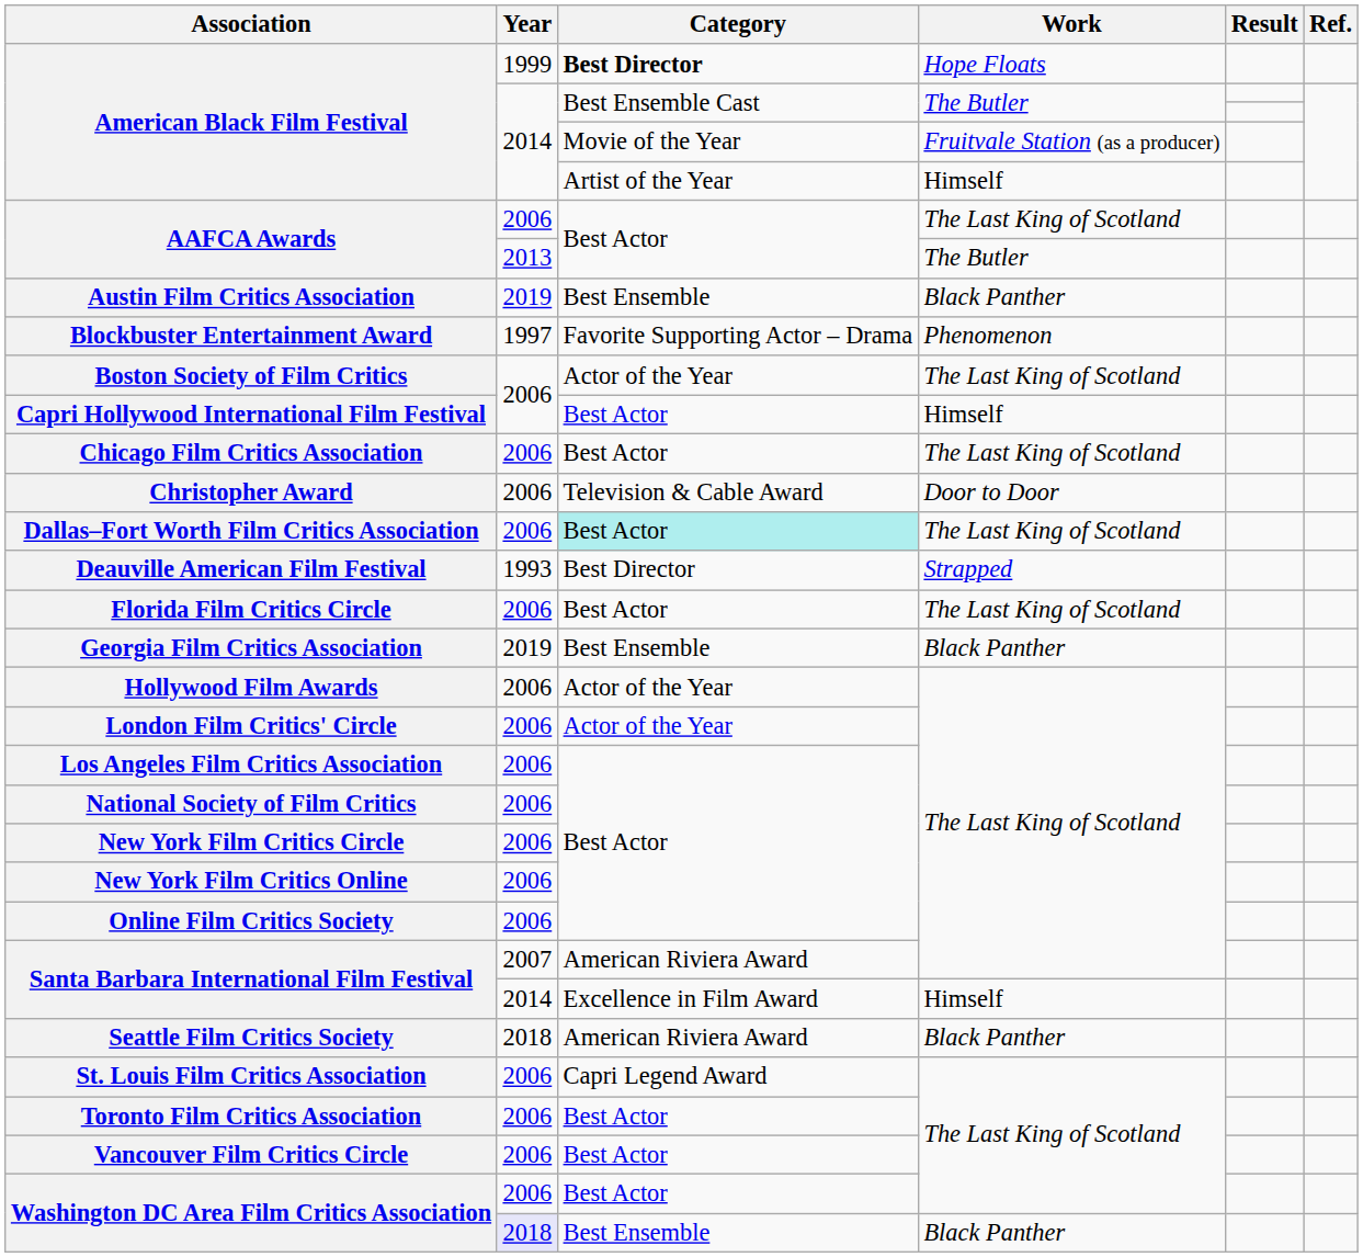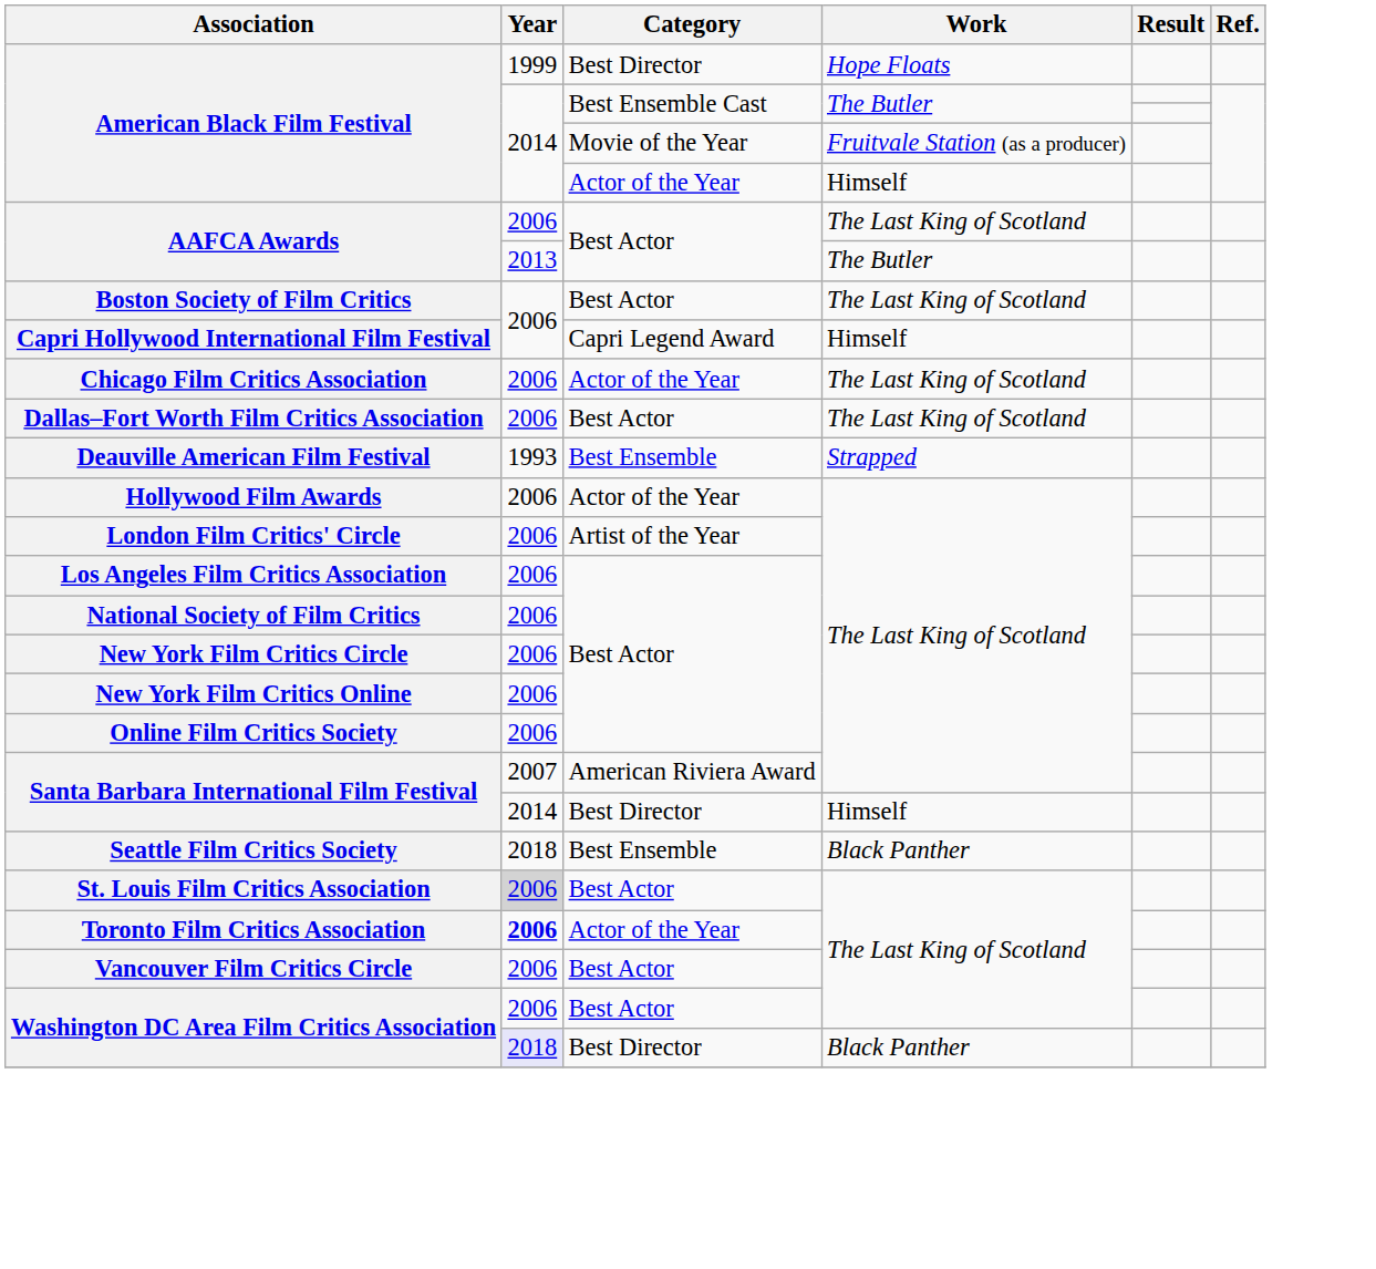 <table class="wikitable">
 <tr>
 <th>Association</th>
 <th>Year</th>
 <th>Category</th>
 <th>Work</th>
 <th>Result</th>
 <th>Ref.</th>
 </tr>
 <tr>
 <th scope="row" rowspan="5"><a href='#'>American Black Film Festival</a></th>
 <td rowspan="1">1999</td>
-<td><strong>Best Director</strong></td>
+<td>Best Director</td>
 <td rowspan="1"><em><a href='#'>Hope Floats</a></em></td>
 <td></td>
 <td rowspan="1"></td>
 </tr>
 <tr>
 <td rowspan="4">2014</td>
 <td rowspan="2">Best Ensemble Cast</td>
 <td rowspan="2"><em><a href='#'>The Butler</a></em></td>
 <td></td>
 <td rowspan="4"></td>
 </tr>
 <tr>
 <td></td>
 </tr>
 <tr>
 <td>Movie of the Year</td>
 <td><em><a href='#'>Fruitvale Station</a></em> <small>(as a producer)</small></td>
 <td></td>
 </tr>
 <tr>
-<td>Artist of the Year</td>
+<td rowspan="1"><a href='#'>Actor of the Year</a></td>
 <td rowspan="1">Himself</td>
 <td></td>
 </tr>
 <tr>
 <th scope="row" rowspan="2"><a href='#'>AAFCA Awards</a></th>
 <td rowspan="1"><a href='#'>2006</a></td>
 <td rowspan="2">Best Actor</td>
 <td rowspan="1"><em>The Last King of Scotland</em></td>
 <td></td>
 <td rowspan="1"></td>
 </tr>
 <tr>
 <td><a href='#'>2013</a></td>
 <td><em>The Butler</em></td>
 <td></td>
 <td></td>
 </tr>
 <tr>
-<th scope="row" rowspan="1" style="text-align:center;"><a href='#'>Austin Film Critics Association</a></th>
-<td rowspan="1"><a href='#'>2019</a></td>
-<td>Best Ensemble</td>
-<td><em>Black Panther</em></td>
-<td></td>
-<td style="text-align:center;" rowspan="1"></td>
-</tr>
-<tr>
-<th scope="row" rowspan="1"><a href='#'>Blockbuster Entertainment Award</a></th>
-<td rowspan="1">1997</td>
-<td rowspan="1">Favorite Supporting Actor – Drama</td>
-<td rowspan="1"><em>Phenomenon</em></td>
-<td></td>
-<td rowspan="1"></td>
-</tr>
-<tr>
 <th scope="row" rowspan="1"><a href='#'>Boston Society of Film Critics</a></th>
 <td rowspan="2">2006</td>
-<td rowspan="1">Actor of the Year</td>
+<td rowspan="1">Best Actor</td>
 <td rowspan="1"><em>The Last King of Scotland</em></td>
 <td></td>
 <td rowspan="1"></td>
 </tr>
 <tr>
 <th scope="row" rowspan="1"><a href='#'>Capri Hollywood International Film Festival</a></th>
-<td rowspan="1"><a href='#'>Best Actor</a></td>
+<td rowspan="1">Capri Legend Award</td>
 <td rowspan="1">Himself</td>
 <td></td>
 <td rowspan="1"></td>
 </tr>
 <tr>
 <th scope="row" rowspan="1"><a href='#'>Chicago Film Critics Association</a></th>
 <td rowspan="1"><a href='#'>2006</a></td>
-<td rowspan="1">Best Actor</td>
+<td rowspan="1"><a href='#'>Actor of the Year</a></td>
 <td rowspan="1"><em>The Last King of Scotland</em></td>
-<td></td>
-<td rowspan="1"></td>
-</tr>
-<tr>
-<th scope="row" rowspan="1"><a href='#'>Christopher Award</a></th>
-<td rowspan="1">2006</td>
-<td rowspan="1">Television & Cable Award</td>
-<td rowspan="1"><em>Door to Door</em></td>
 <td></td>
 <td rowspan="1"></td>
 </tr>
 <tr>
 <th scope="row" rowspan="1"><a href='#'>Dallas–Fort Worth Film Critics Association</a></th>
 <td rowspan="1"><a href='#'>2006</a></td>
-<td rowspan="1" style="background: paleturquoise;">Best Actor</td>
+<td rowspan="1">Best Actor</td>
 <td rowspan="1"><em>The Last King of Scotland</em></td>
 <td></td>
 <td rowspan="1"></td>
 </tr>
 <tr>
 <th scope="row" rowspan="1"><a href='#'>Deauville American Film Festival</a></th>
 <td rowspan="1">1993</td>
-<td rowspan="1">Best Director</td>
+<td rowspan="1"><a href='#'>Best Ensemble</a></td>
 <td rowspan="1"><em><a href='#'>Strapped</a></em></td>
-<td></td>
-<td rowspan="1"></td>
-</tr>
-<tr>
-<th scope="row" rowspan="1"><a href='#'>Florida Film Critics Circle</a></th>
-<td rowspan="1"><a href='#'>2006</a></td>
-<td rowspan="1">Best Actor</td>
-<td rowspan="1"><em>The Last King of Scotland</em></td>
-<td></td>
-<td rowspan="1"></td>
-</tr>
-<tr>
-<th scope="row" rowspan="1"><a href='#'>Georgia Film Critics Association</a></th>
-<td rowspan="1">2019</td>
-<td rowspan="1">Best Ensemble</td>
-<td rowspan="1"><em>Black Panther</em></td>
 <td></td>
 <td rowspan="1"></td>
 </tr>
 <tr>
 <th scope="row" rowspan="1"><a href='#'>Hollywood Film Awards</a></th>
 <td rowspan="1">2006</td>
 <td rowspan="1">Actor of the Year</td>
 <td rowspan="8"><em>The Last King of Scotland</em></td>
 <td></td>
 <td rowspan="1"></td>
 </tr>
 <tr>
 <th scope="row" rowspan="1"><a href='#'>London Film Critics' Circle</a></th>
 <td rowspan="1"><a href='#'>2006</a></td>
-<td rowspan="1"><a href='#'>Actor of the Year</a></td>
+<td>Artist of the Year</td>
 <td></td>
 <td rowspan="1"></td>
 </tr>
 <tr>
 <th scope="row" rowspan="1"><a href='#'>Los Angeles Film Critics Association</a></th>
 <td rowspan="1"><a href='#'>2006</a></td>
 <td rowspan="5">Best Actor</td>
 <td></td>
 <td rowspan="1"></td>
 </tr>
 <tr>
 <th scope="row" rowspan="1"><a href='#'>National Society of Film Critics</a></th>
 <td rowspan="1"><a href='#'>2006</a></td>
 <td></td>
 <td rowspan="1"></td>
 </tr>
 <tr>
 <th scope="row" rowspan="1"><a href='#'>New York Film Critics Circle</a></th>
 <td rowspan="1"><a href='#'>2006</a></td>
 <td></td>
 <td rowspan="1"></td>
 </tr>
 <tr>
 <th scope="row" rowspan="1"><a href='#'>New York Film Critics Online</a></th>
 <td rowspan="1"><a href='#'>2006</a></td>
 <td></td>
 <td rowspan="1"></td>
 </tr>
 <tr>
 <th scope="row" rowspan="1"><a href='#'>Online Film Critics Society</a></th>
 <td rowspan="1"><a href='#'>2006</a></td>
 <td></td>
 <td rowspan="1"></td>
 </tr>
 <tr>
 <th scope="row" rowspan="2"><a href='#'>Santa Barbara International Film Festival</a></th>
 <td rowspan="1">2007</td>
 <td rowspan="1">American Riviera Award</td>
 <td></td>
 <td rowspan="1"></td>
 </tr>
 <tr>
 <td rowspan="1">2014</td>
-<td rowspan="1">Excellence in Film Award</td>
+<td rowspan="1">Best Director</td>
 <td rowspan="1">Himself</td>
 <td></td>
 <td rowspan="1"></td>
 </tr>
 <tr>
 <th scope="row" rowspan="1"><a href='#'>Seattle Film Critics Society</a></th>
 <td rowspan="1">2018</td>
-<td rowspan="1">American Riviera Award</td>
+<td rowspan="1">Best Ensemble</td>
 <td rowspan="1"><em>Black Panther</em></td>
 <td></td>
 <td rowspan="1"></td>
 </tr>
 <tr>
 <th scope="row" rowspan="1"><a href='#'>St. Louis Film Critics Association</a></th>
-<td rowspan="1"><a href='#'>2006</a></td>
-<td rowspan="1">Capri Legend Award</td>
+<td rowspan="1" style="background: lightgrey;"><a href='#'>2006</a></td>
+<td rowspan="1"><a href='#'>Best Actor</a></td>
 <td rowspan="4"><em>The Last King of Scotland</em></td>
 <td></td>
 <td rowspan="1"></td>
 </tr>
 <tr>
 <th scope="row" rowspan="1"><a href='#'>Toronto Film Critics Association</a></th>
-<td rowspan="1"><a href='#'>2006</a></td>
-<td rowspan="1"><a href='#'>Best Actor</a></td>
+<td rowspan="1"><strong><a href='#'>2006</a></strong></td>
+<td rowspan="1"><a href='#'>Actor of the Year</a></td>
 <td></td>
 <td rowspan="1"></td>
 </tr>
 <tr>
 <th scope="row" rowspan="1"><a href='#'>Vancouver Film Critics Circle</a></th>
 <td rowspan="1"><a href='#'>2006</a></td>
 <td rowspan="1"><a href='#'>Best Actor</a></td>
 <td></td>
 <td rowspan="1"></td>
 </tr>
 <tr>
 <th scope="row" rowspan="2"><a href='#'>Washington DC Area Film Critics Association</a></th>
 <td rowspan="1"><a href='#'>2006</a></td>
 <td rowspan="1"><a href='#'>Best Actor</a></td>
 <td></td>
 <td rowspan="1"></td>
 </tr>
 <tr>
 <td rowspan="1" style="background: lavender;"><a href='#'>2018</a></td>
-<td rowspan="1"><a href='#'>Best Ensemble</a></td>
+<td rowspan="1">Best Director</td>
 <td rowspan="1"><em>Black Panther</em></td>
 <td></td>
 <td rowspan="1"></td>
 </tr>
 <tr>
 </tr>
 </table>
